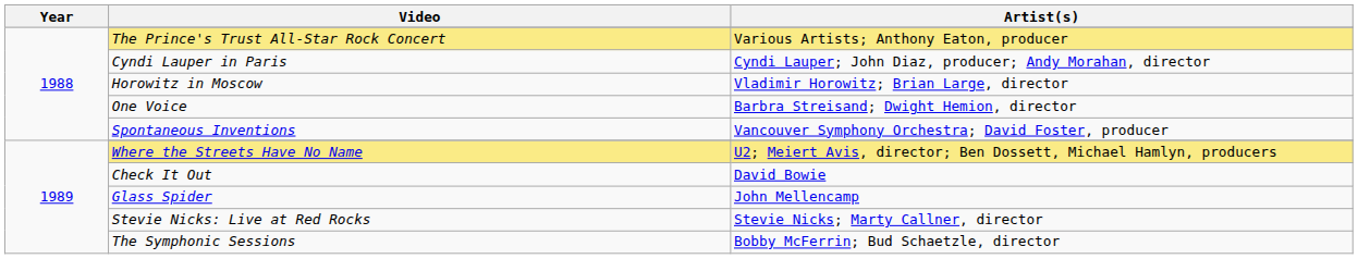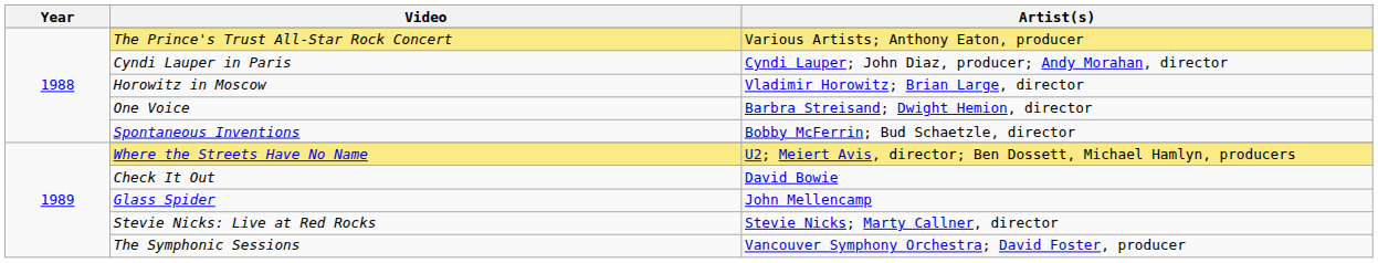 <table class="wikitable" style="width:100%">
 <tr bgcolor="#bebebe">
 </tr>
 <tr bgcolor="#bebebe">
 <th width="5%">Year</th>
 <th width="30%">Video</th>
 <th width="30%">Artist(s)</th>
 </tr>
 <tr>
 <td rowspan="6" style="text-align:center;"><a href='#'>1988</a><br></td>
 </tr>
 <tr style="background:#FAEB86;">
 <td><em>The Prince's Trust All-Star Rock Concert</em></td>
 <td>Various Artists; Anthony Eaton, producer</td>
 </tr>
 <tr>
 <td><em>Cyndi Lauper in Paris</em></td>
 <td><a href='#'>Cyndi Lauper</a>; John Diaz, producer; <a href='#'>Andy Morahan</a>, director</td>
 </tr>
 <tr>
 <td><em>Horowitz in Moscow</em></td>
 <td><a href='#'>Vladimir Horowitz</a>; <a href='#'>Brian Large</a>, director</td>
 </tr>
 <tr>
 <td><em>One Voice</em></td>
 <td><a href='#'>Barbra Streisand</a>; <a href='#'>Dwight Hemion</a>, director</td>
 </tr>
 <tr>
 <td><em><a href='#'>Spontaneous Inventions</a></em></td>
-<td><a href='#'>Vancouver Symphony Orchestra</a>; <a href='#'>David Foster</a>, producer</td>
+<td><a href='#'>Bobby McFerrin</a>; Bud Schaetzle, director</td>
 </tr>
 <tr>
 <td rowspan="6" style="text-align:center;"><a href='#'>1989</a><br></td>
 </tr>
 <tr style="background:#FAEB86;">
 <td><em><a href='#'>Where the Streets Have No Name</a></em></td>
 <td><a href='#'>U2</a>; <a href='#'>Meiert Avis</a>, director; Ben Dossett, Michael Hamlyn, producers</td>
 </tr>
 <tr>
 <td><em>Check It Out</em></td>
 <td><a href='#'>David Bowie</a></td>
 </tr>
 <tr>
 <td><em><a href='#'>Glass Spider</a></em></td>
 <td><a href='#'>John Mellencamp</a></td>
 </tr>
 <tr>
 <td><em>Stevie Nicks: Live at Red Rocks</em></td>
 <td><a href='#'>Stevie Nicks</a>; <a href='#'>Marty Callner</a>, director</td>
 </tr>
 <tr>
 <td><em>The Symphonic Sessions</em></td>
-<td><a href='#'>Bobby McFerrin</a>; Bud Schaetzle, director</td>
+<td><a href='#'>Vancouver Symphony Orchestra</a>; <a href='#'>David Foster</a>, producer</td>
 </tr>
 </table>
